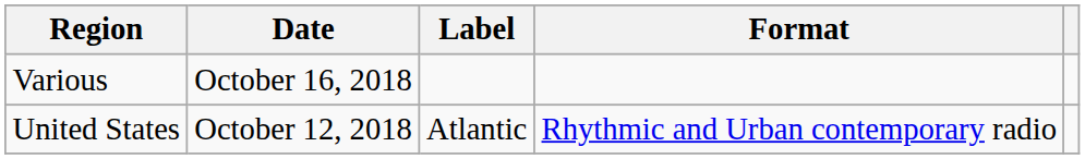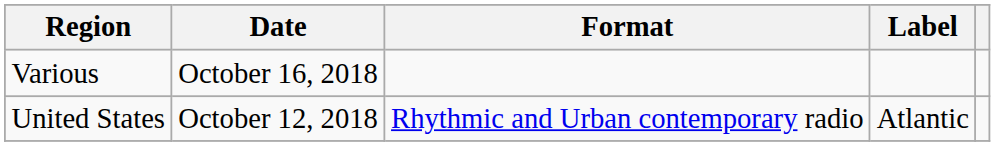 <table class="wikitable plainrowheaders">
 <tr>
 <th scope="col">Region</th>
 <th scope="col">Date</th>
+<th scope="col">Format</th>
 <th scope="col">Label</th>
-<th scope="col">Format</th>
 <th scope="col"></th>
 </tr>
 <tr>
 <td>Various</td>
 <td>October 16, 2018</td>
 <td></td>
 <td></td>
 <td></td>
 </tr>
 <tr>
 <td>United States</td>
 <td>October 12, 2018</td>
+<td><a href='#'>Rhythmic and Urban contemporary</a>  radio</td>
 <td>Atlantic</td>
-<td><a href='#'>Rhythmic and Urban contemporary</a>  radio</td>
 <td></td>
 </tr>
 </table>
